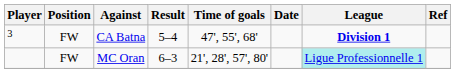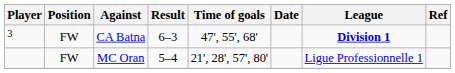 <table class="wikitable plainrowheaders sortable" style="text-align:center;font-size:95%">
 <tr>
 <th>Player</th>
 <th>Position</th>
 <th>Against</th>
 <th align=center>Result</th>
 <th>Time of goals</th>
 <th>Date</th>
 <th>League</th>
 <th class="unsortable" align="center">Ref</th>
 </tr>
 <tr>
 <td align="left"> <sup>3</sup></td>
 <td>FW</td>
 <td><a href='#'>CA Batna</a></td>
-<td>5–4</td>
+<td>6–3</td>
 <td>47', 55', 68'</td>
 <td></td>
 <td><strong><a href='#'>Division 1</a></strong></td>
 <td></td>
 </tr>
 <tr>
 <td align="left"> </td>
 <td>FW</td>
 <td><a href='#'>MC Oran</a></td>
-<td>6–3</td>
+<td>5–4</td>
 <td>21', 28', 57', 80'</td>
 <td></td>
-<td style="background: paleturquoise;"><a href='#'>Ligue Professionnelle 1</a></td>
+<td><a href='#'>Ligue Professionnelle 1</a></td>
 <td></td>
 </tr>
 <tr>
 </tr>
 </table>
